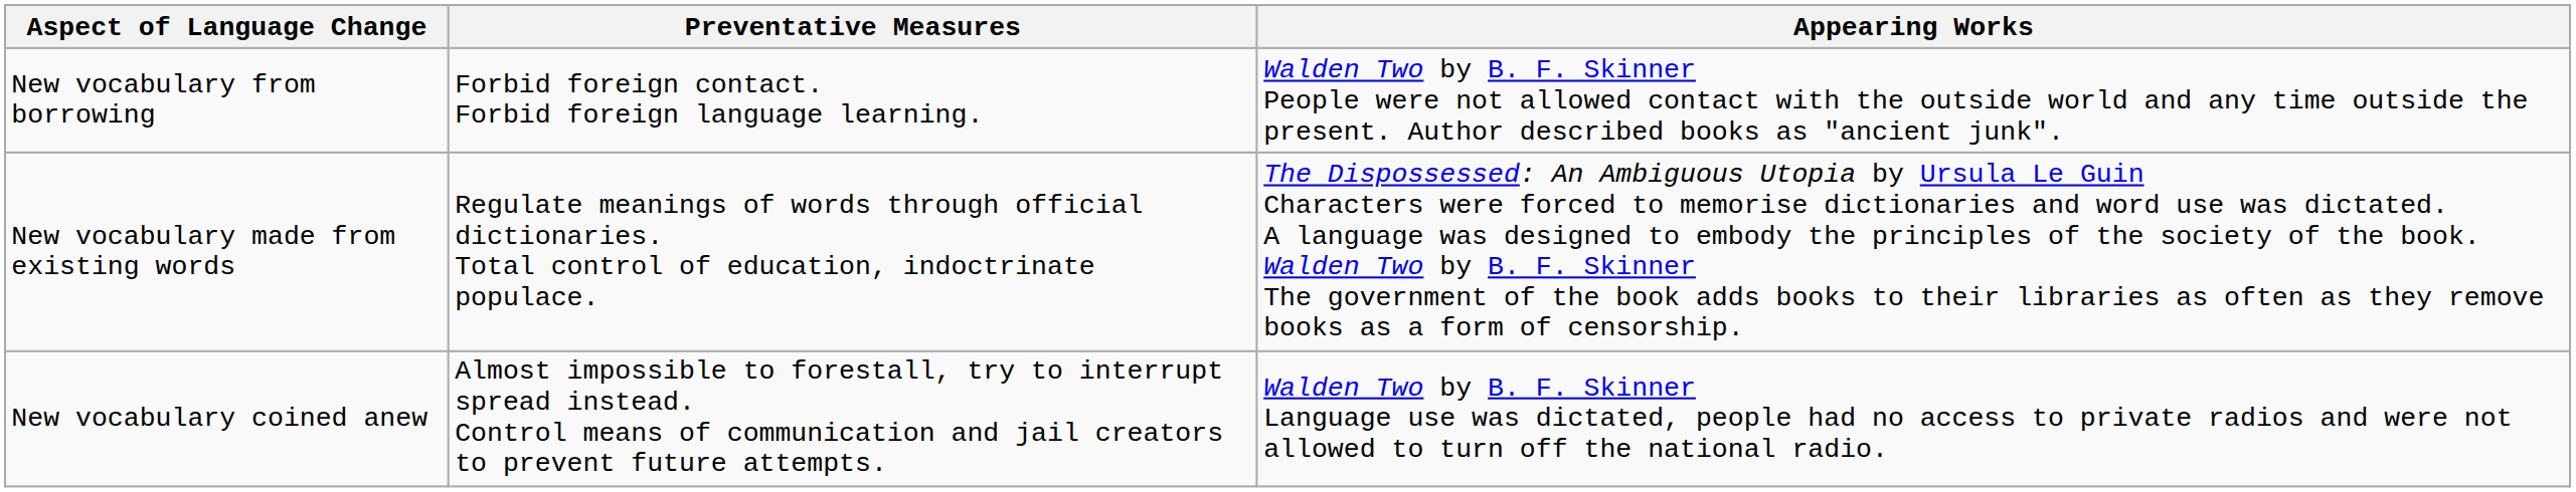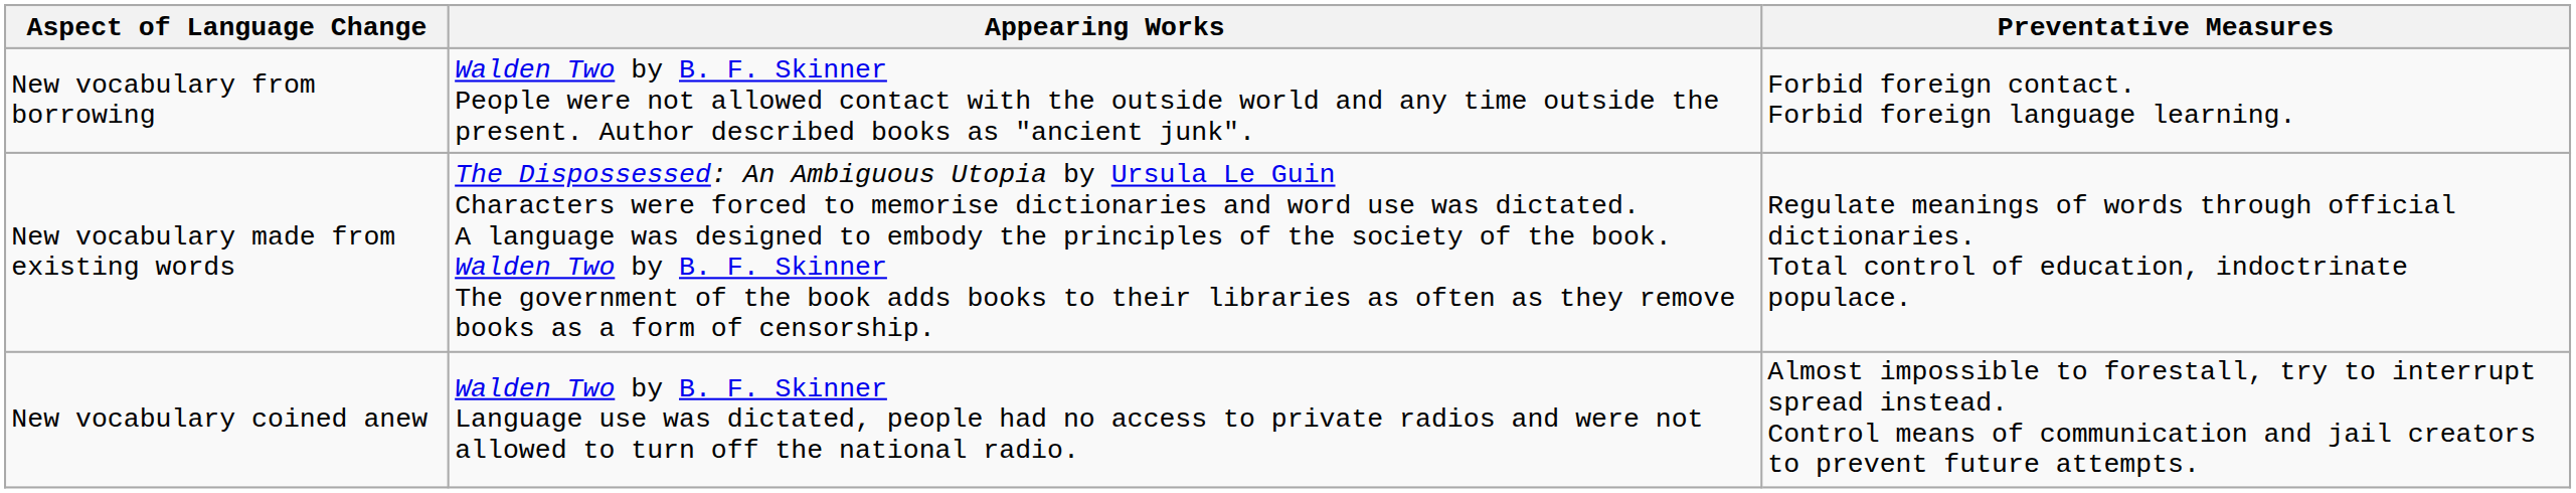 <table class="wikitable">
 <tr>
 <th>Aspect of Language Change</th>
+<th>Appearing Works</th>
 <th>Preventative Measures</th>
-<th>Appearing Works</th>
 </tr>
 <tr>
 <td>New vocabulary from borrowing</td>
+<td><em><a href='#'>Walden Two</a></em> by <a href='#'>B. F. Skinner</a><br>People were not allowed contact with the outside world and any time outside the present. Author described books as "ancient junk".</td>
 <td>Forbid foreign contact.<br>Forbid foreign language learning.</td>
-<td><em><a href='#'>Walden Two</a></em> by <a href='#'>B. F. Skinner</a><br>People were not allowed contact with the outside world and any time outside the present. Author described books as "ancient junk".</td>
 </tr>
 <tr>
 <td>New vocabulary made from existing words</td>
+<td><em><a href='#'>The Dispossessed</a>: An Ambiguous Utopia</em> by <a href='#'>Ursula Le Guin</a><br>Characters were forced to memorise dictionaries and word use was dictated.<br>A language was designed to embody the principles of the society of the book.<br><em><a href='#'>Walden Two</a></em> by <a href='#'>B. F. Skinner</a><br>The government of the book adds books to their libraries as often as they remove books as a form of censorship.</td>
 <td>Regulate meanings of words through official dictionaries.<br>Total control of education, indoctrinate populace.</td>
-<td><em><a href='#'>The Dispossessed</a>: An Ambiguous Utopia</em> by <a href='#'>Ursula Le Guin</a><br>Characters were forced to memorise dictionaries and word use was dictated.<br>A language was designed to embody the principles of the society of the book.<br><em><a href='#'>Walden Two</a></em> by <a href='#'>B. F. Skinner</a><br>The government of the book adds books to their libraries as often as they remove books as a form of censorship.</td>
 </tr>
 <tr>
 <td>New vocabulary coined anew</td>
+<td><em><a href='#'>Walden Two</a></em> by <a href='#'>B. F. Skinner</a><br>Language use was dictated, people had no access to private radios and were not allowed to turn off the national radio.</td>
 <td>Almost impossible to forestall, try to interrupt spread instead.<br>Control means of communication and jail creators to prevent future attempts.</td>
-<td><em><a href='#'>Walden Two</a></em> by <a href='#'>B. F. Skinner</a><br>Language use was dictated, people had no access to private radios and were not allowed to turn off the national radio.</td>
 </tr>
 </table>
